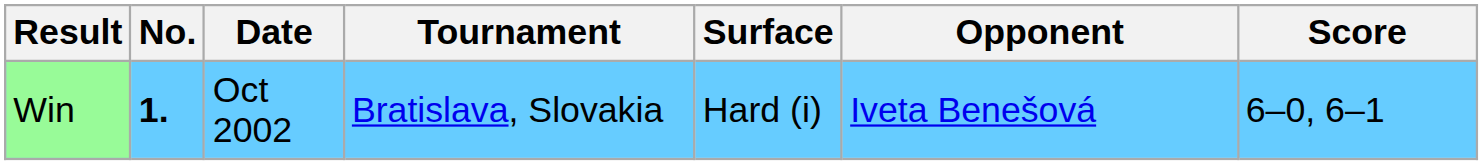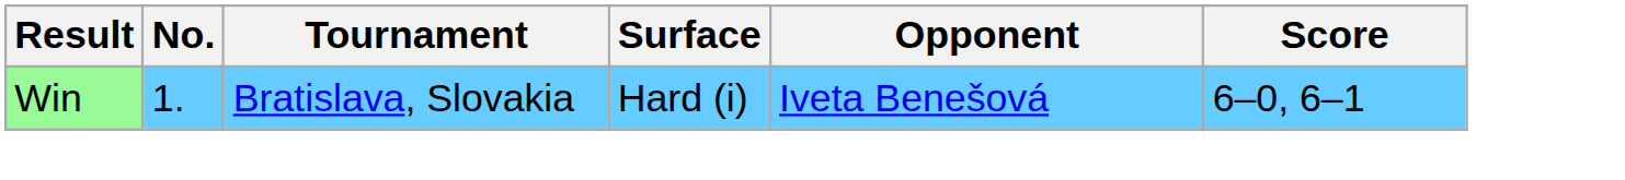 <table class="sortable wikitable">
 <tr>
 <th>Result</th>
 <th style="width:20px">No.</th>
-<th style="width:55px">Date</th>
 <th style="width:150px">Tournament</th>
 <th style="width:50px">Surface</th>
 <th style="width:170px">Opponent</th>
 <th style="width:100px" class="unsortable">Score</th>
 </tr>
 <tr style="background:#6cf;">
 <td style="background:#98fb98;">Win</td>
-<td><strong>1.</strong></td>
-<td>Oct 2002</td>
+<td>1.</td>
 <td><a href='#'>Bratislava</a>, Slovakia</td>
 <td>Hard (i)</td>
 <td> <a href='#'>Iveta Benešová</a></td>
 <td>6–0, 6–1</td>
 </tr>
 </table>
